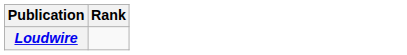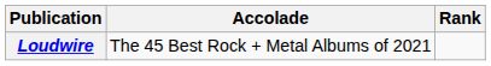 <table class="wikitable plainrowheaders">
 <tr>
 <th>Publication</th>
+<th>Accolade</th>
 <th>Rank</th>
 </tr>
 <tr>
 <th scope="row"><em><a href='#'>Loudwire</a></em></th>
+<td>The 45 Best Rock + Metal Albums of 2021</td>
 <td></td>
 </tr>
 </table>
